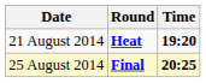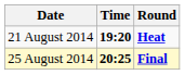 <table class="wikitable">
 <tr>
 <th>Date</th>
+<th>Time</th>
 <th>Round</th>
-<th>Time</th>
 </tr>
 <tr>
 <td>21 August 2014</td>
+<td><strong>19:20</strong></td>
 <td><strong><a href='#'>Heat</a></strong></td>
-<td><strong>19:20</strong></td>
 </tr>
 <tr style=background:lemonchiffon>
 <td>25 August 2014</td>
+<td><strong>20:25</strong></td>
 <td><strong><a href='#'>Final</a></strong></td>
-<td><strong>20:25</strong></td>
 </tr>
 </table>
